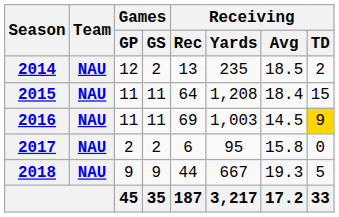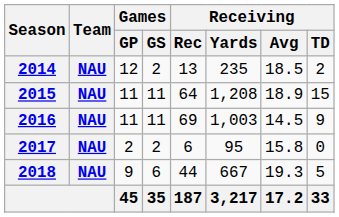 <table class="wikitable" style="text-align:center;">
 <tr>
 <th rowspan="2">Season</th>
 <th rowspan="2">Team</th>
 <th colspan="2">Games</th>
 <th colspan="4">Receiving</th>
 </tr>
 <tr>
 <th>GP</th>
 <th>GS</th>
 <th>Rec</th>
 <th>Yards</th>
 <th>Avg</th>
 <th>TD</th>
 </tr>
 <tr>
 <th><a href='#'>2014</a></th>
 <th><a href='#'>NAU</a></th>
 <td>12</td>
 <td>2</td>
 <td>13</td>
 <td>235</td>
 <td>18.5</td>
 <td>2</td>
 </tr>
 <tr>
 <th><a href='#'>2015</a></th>
 <th><a href='#'>NAU</a></th>
 <td>11</td>
 <td>11</td>
 <td>64</td>
 <td>1,208</td>
-<td>18.4</td>
+<td>18.9</td>
 <td>15</td>
 </tr>
 <tr>
 <th><a href='#'>2016</a></th>
 <th><a href='#'>NAU</a></th>
 <td>11</td>
 <td>11</td>
 <td>69</td>
 <td>1,003</td>
 <td>14.5</td>
-<td style="background: gold;">9</td>
+<td>9</td>
 </tr>
 <tr>
 <th><a href='#'>2017</a></th>
 <th><a href='#'>NAU</a></th>
 <td>2</td>
 <td>2</td>
 <td>6</td>
 <td>95</td>
 <td>15.8</td>
 <td>0</td>
 </tr>
 <tr>
 <th><a href='#'>2018</a></th>
 <th><a href='#'>NAU</a></th>
 <td>9</td>
-<td>9</td>
+<td>6</td>
 <td>44</td>
 <td>667</td>
 <td>19.3</td>
 <td>5</td>
 </tr>
 <tr>
 <th colspan="2"></th>
 <th>45</th>
 <th>35</th>
 <th>187</th>
 <th>3,217</th>
 <th>17.2</th>
 <th>33</th>
 </tr>
 </table>
